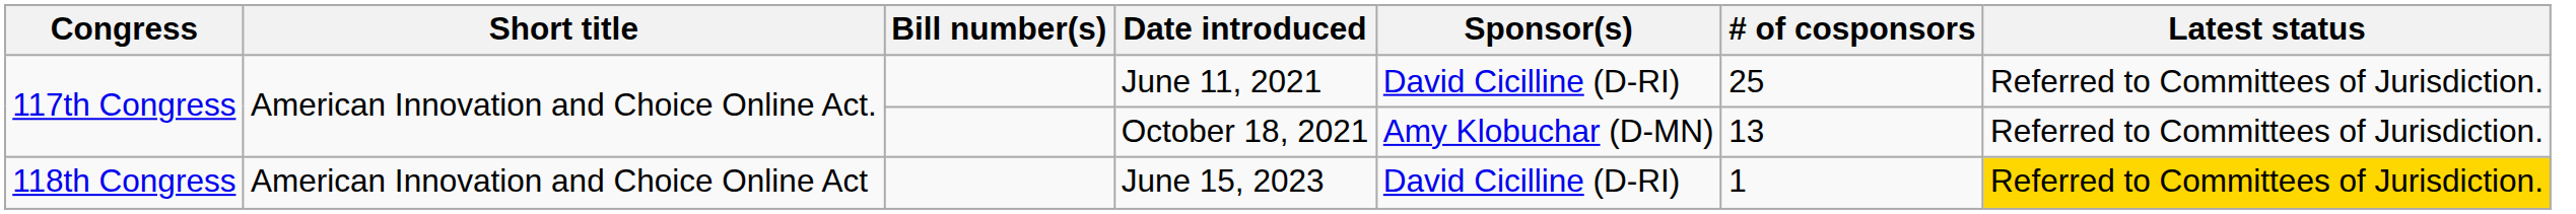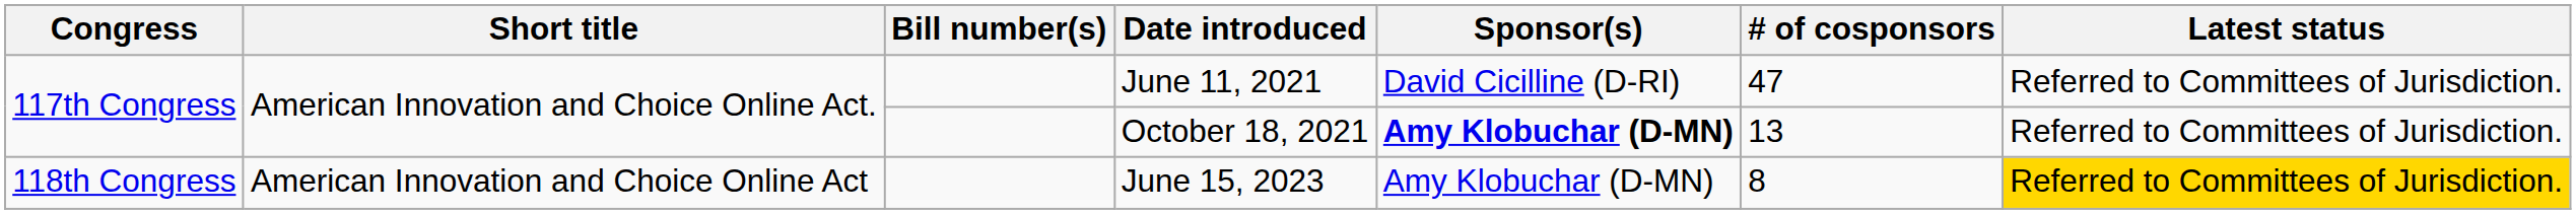 <table class="wikitable">
 <tr>
 <th>Congress</th>
 <th>Short title</th>
 <th>Bill number(s)</th>
 <th>Date introduced</th>
 <th>Sponsor(s)</th>
 <th># of cosponsors</th>
 <th>Latest status</th>
 </tr>
 <tr>
 <td rowspan="2"><a href='#'>117th Congress</a></td>
 <td rowspan="2">American Innovation and Choice Online Act.</td>
 <td></td>
 <td>June 11, 2021</td>
 <td><a href='#'>David Cicilline</a> (D-RI)</td>
-<td>25</td>
+<td>47</td>
 <td>Referred to Committees of Jurisdiction.</td>
 </tr>
 <tr>
 <td></td>
 <td>October 18, 2021</td>
-<td><a href='#'>Amy Klobuchar</a> (D-MN)</td>
+<td><strong><a href='#'>Amy Klobuchar</a> (D-MN)</strong></td>
 <td>13</td>
 <td>Referred to Committees of Jurisdiction.</td>
 </tr>
 <tr>
 <td><a href='#'>118th Congress</a></td>
 <td>American Innovation and Choice Online Act</td>
 <td></td>
 <td>June 15, 2023</td>
-<td><a href='#'>David Cicilline</a> (D-RI)</td>
-<td>1</td>
+<td><a href='#'>Amy Klobuchar</a> (D-MN)</td>
+<td>8</td>
 <td style="background: gold;">Referred to Committees of Jurisdiction.</td>
 </tr>
 </table>
